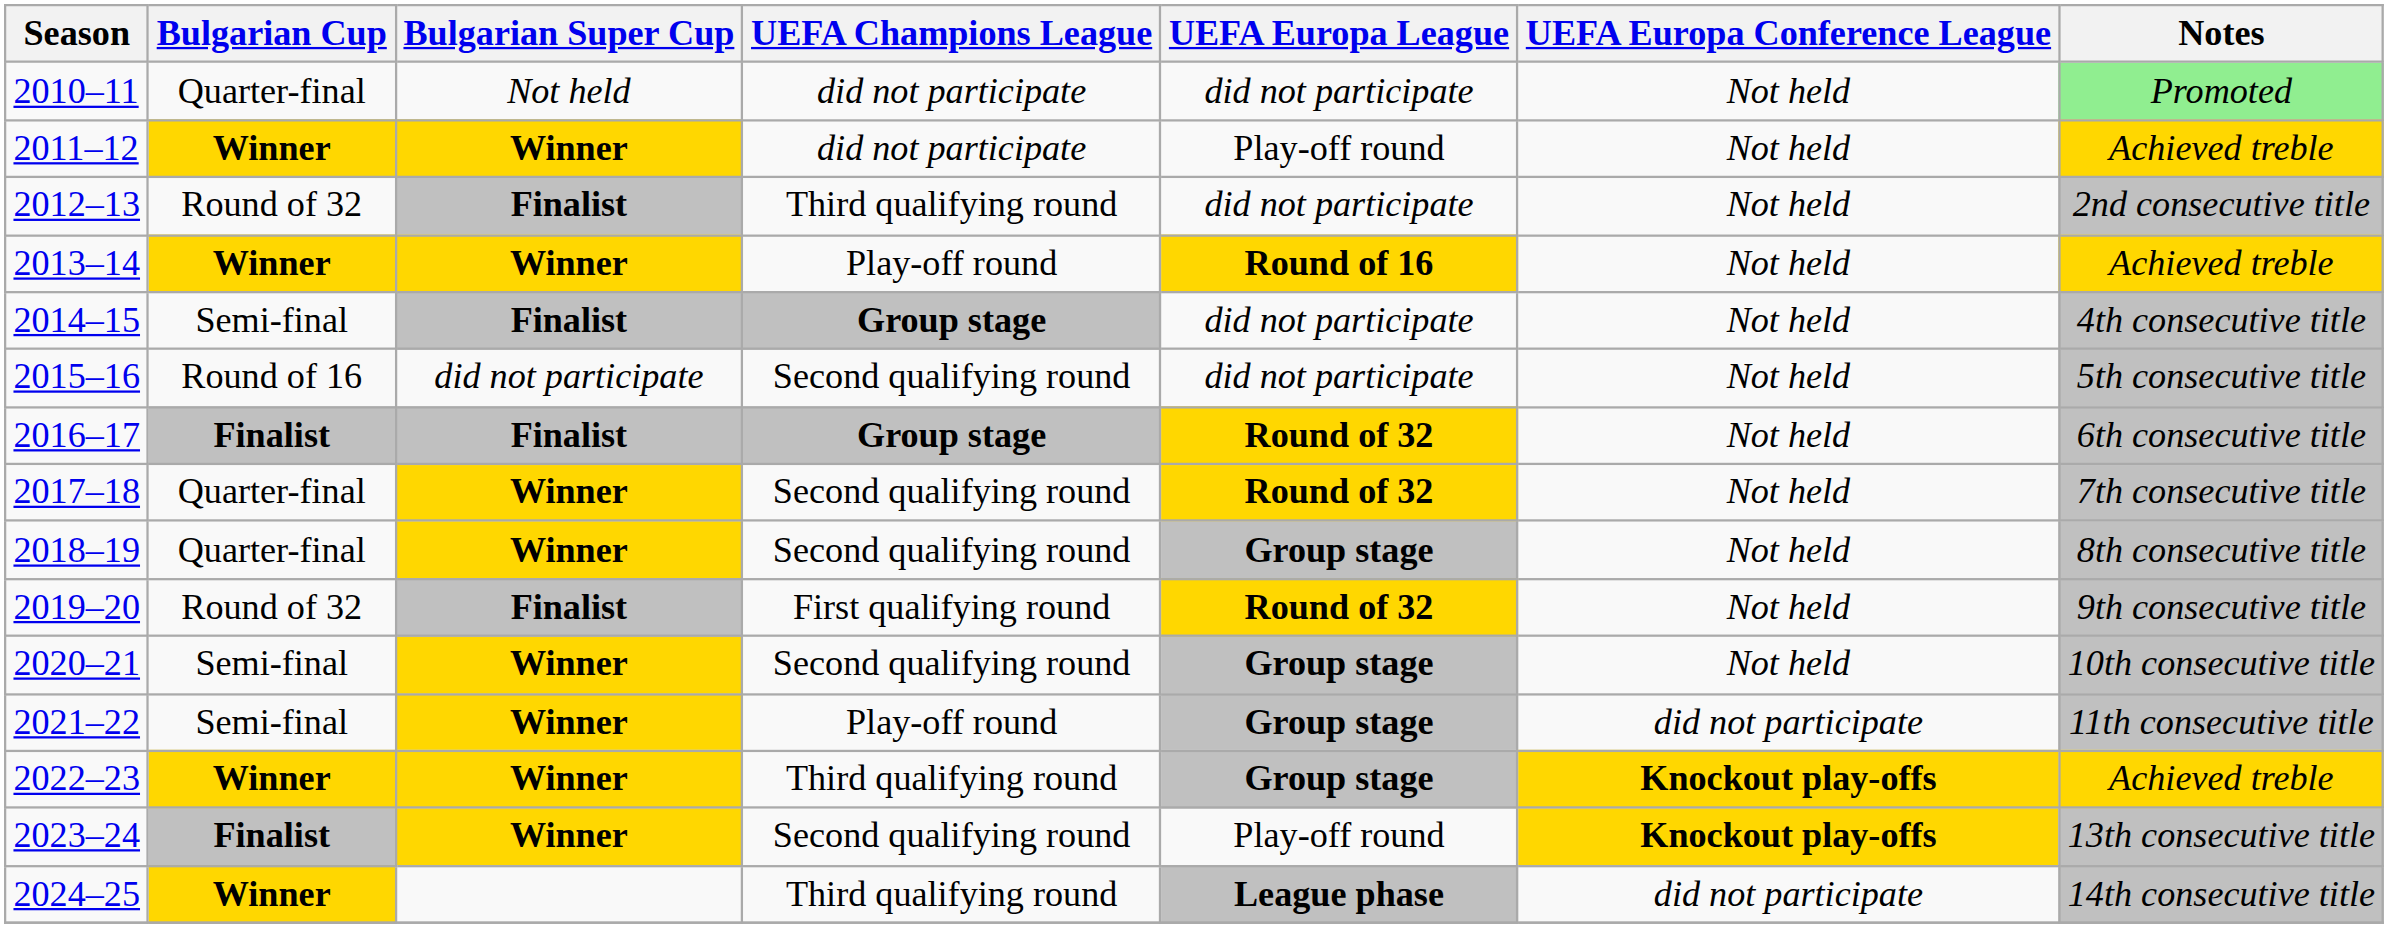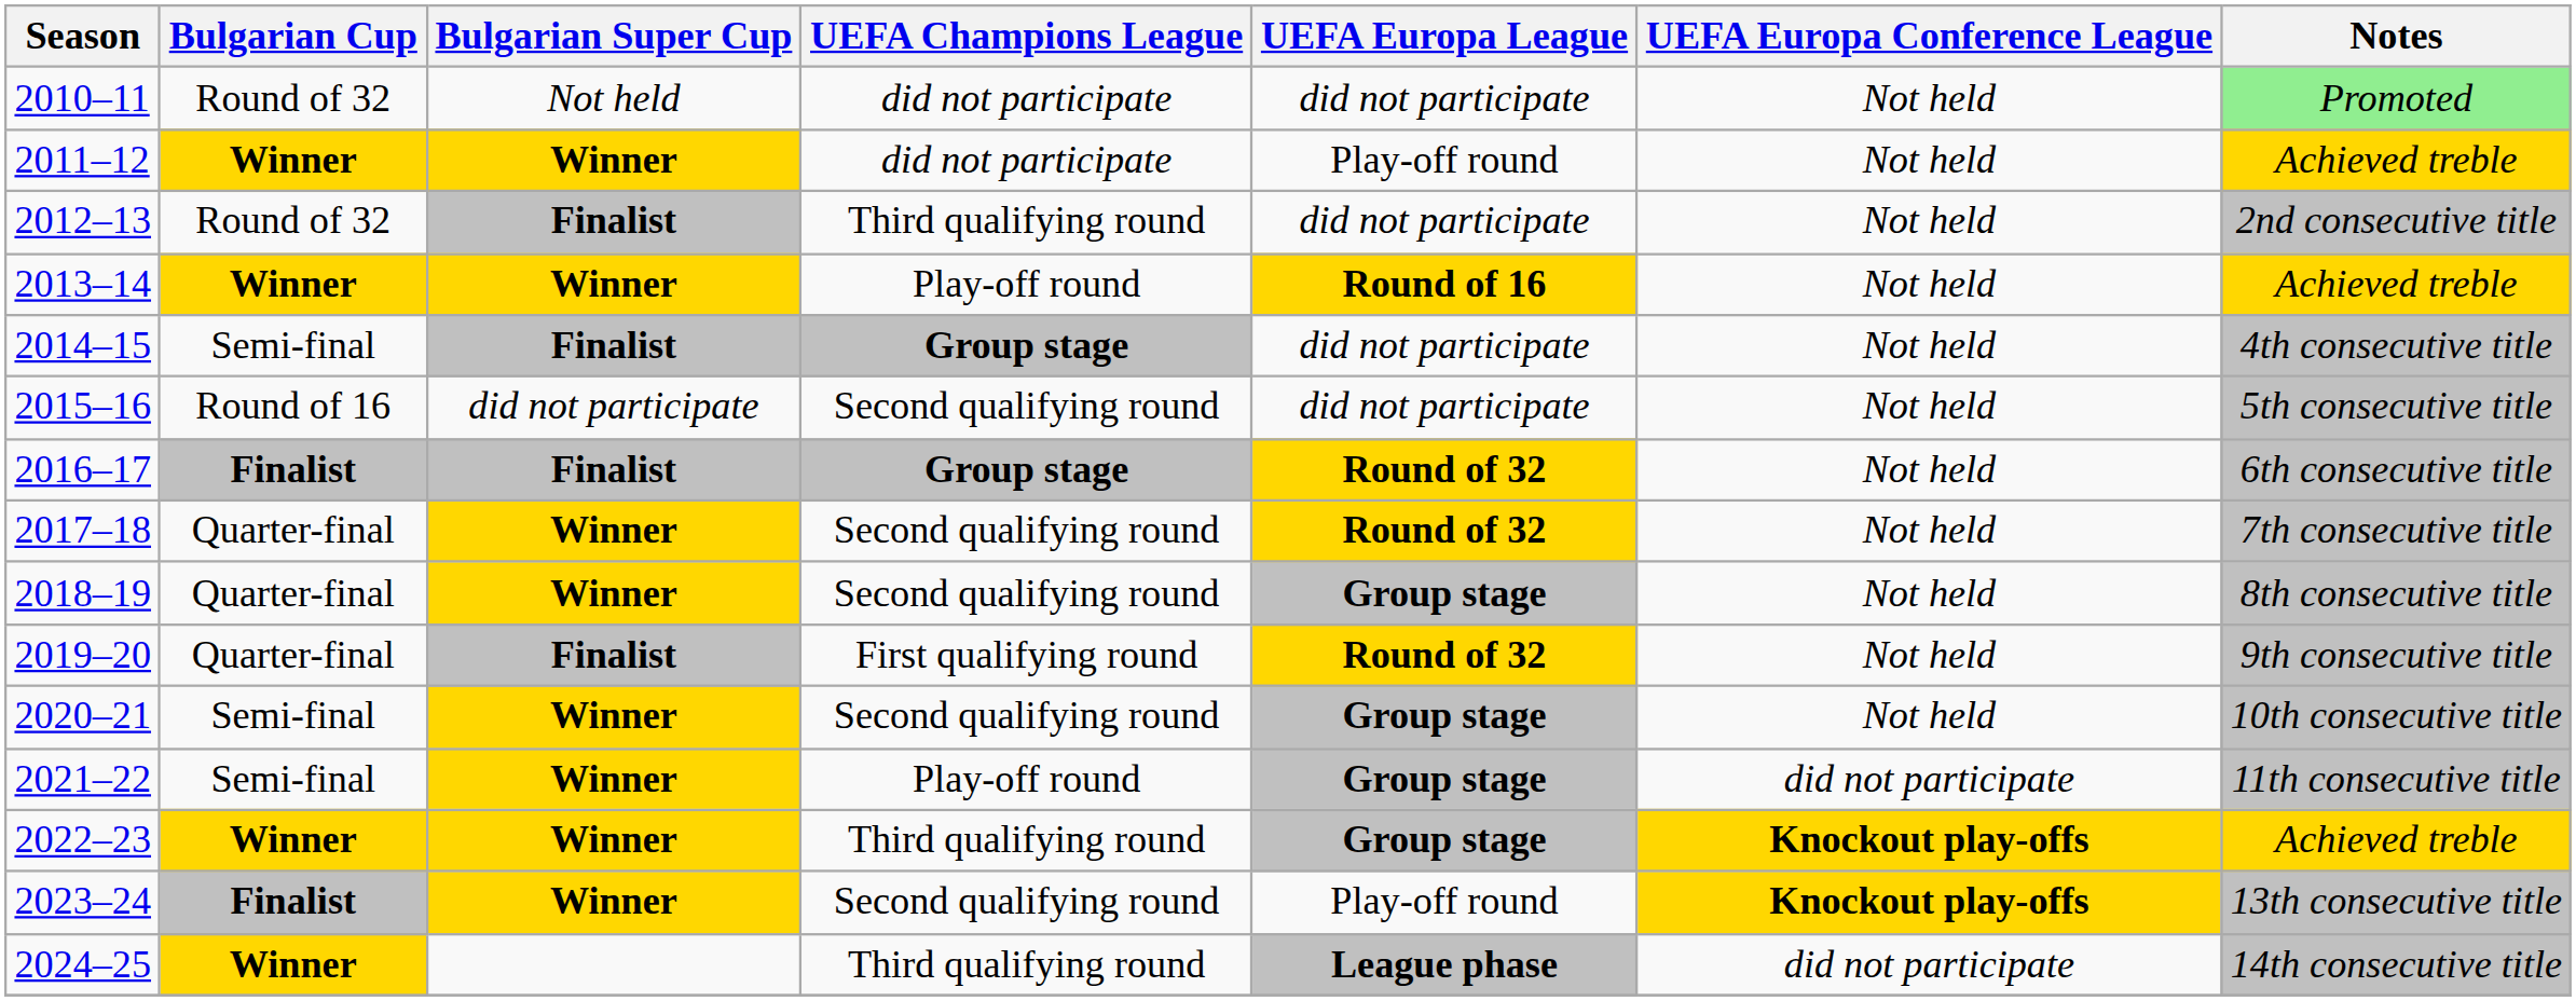 <table class="wikitable">
 <tr>
 <th>Season</th>
 <th><a href='#'>Bulgarian Cup</a></th>
 <th><a href='#'>Bulgarian Super Cup</a></th>
 <th><a href='#'>UEFA Champions League</a></th>
 <th><a href='#'>UEFA Europa League</a></th>
 <th><a href='#'>UEFA Europa Conference League</a></th>
 <th>Notes</th>
 </tr>
 <tr>
 <td><a href='#'>2010–11</a></td>
-<td align=center>Quarter-final</td>
+<td align=center>Round of 32</td>
 <td align=center><em>Not held</em></td>
 <td align=center><em>did not participate</em></td>
 <td align=center><em>did not participate</em></td>
 <td align=center><em>Not held</em></td>
 <td align=center bgcolor=lightgreen><em>Promoted</em></td>
 </tr>
 <tr>
 <td><a href='#'>2011–12</a></td>
 <td align=center bgcolor=gold><strong>Winner</strong></td>
 <td align=center bgcolor=gold><strong>Winner</strong></td>
 <td align=center><em>did not participate</em></td>
 <td align=center>Play-off round</td>
 <td align=center><em>Not held</em></td>
 <td align=center bgcolor=gold><em>Achieved treble</em></td>
 </tr>
 <tr>
 <td><a href='#'>2012–13</a></td>
 <td align=center>Round of 32</td>
 <td align=center bgcolor=silver><strong>Finalist</strong></td>
 <td align=center>Third qualifying round</td>
 <td align=center><em>did not participate</em></td>
 <td align=center><em>Not held</em></td>
 <td align=center bgcolor=silver><em>2nd consecutive title</em></td>
 </tr>
 <tr>
 <td><a href='#'>2013–14</a></td>
 <td align=center bgcolor=gold><strong>Winner</strong></td>
 <td align=center bgcolor=gold><strong>Winner</strong></td>
 <td align=center>Play-off round</td>
 <td align=center bgcolor=gold><strong>Round of 16</strong></td>
 <td align=center><em>Not held</em></td>
 <td align=center bgcolor=gold><em>Achieved treble</em></td>
 </tr>
 <tr>
 <td><a href='#'>2014–15</a></td>
 <td align=center>Semi-final</td>
 <td align=center bgcolor=silver><strong>Finalist</strong></td>
 <td align=center bgcolor=silver><strong>Group stage</strong></td>
 <td align=center><em>did not participate</em></td>
 <td align=center><em>Not held</em></td>
 <td align=center bgcolor=silver><em>4th consecutive title</em></td>
 </tr>
 <tr>
 <td><a href='#'>2015–16</a></td>
 <td align=center>Round of 16</td>
 <td align=center><em>did not participate</em></td>
 <td align=center>Second qualifying round</td>
 <td align=center><em>did not participate</em></td>
 <td align=center><em>Not held</em></td>
 <td align=center bgcolor=silver><em>5th consecutive title</em></td>
 </tr>
 <tr>
 <td><a href='#'>2016–17</a></td>
 <td align=center bgcolor=silver><strong>Finalist</strong></td>
 <td align=center bgcolor=silver><strong>Finalist</strong></td>
 <td align=center bgcolor=silver><strong>Group stage</strong></td>
 <td align=center bgcolor=gold><strong>Round of 32</strong></td>
 <td align=center><em>Not held</em></td>
 <td align=center bgcolor=silver><em>6th consecutive title</em></td>
 </tr>
 <tr>
 <td><a href='#'>2017–18</a></td>
 <td align=center>Quarter-final</td>
 <td align=center bgcolor=gold><strong>Winner</strong></td>
 <td align=center>Second qualifying round</td>
 <td align=center bgcolor=gold><strong>Round of 32</strong></td>
 <td align=center><em>Not held</em></td>
 <td align=center bgcolor=silver><em>7th consecutive title</em></td>
 </tr>
 <tr>
 <td><a href='#'>2018–19</a></td>
 <td align=center>Quarter-final</td>
 <td align=center bgcolor=gold><strong>Winner</strong></td>
 <td align=center>Second qualifying round</td>
 <td align=center bgcolor=silver><strong>Group stage</strong></td>
 <td align=center><em>Not held</em></td>
 <td align=center bgcolor=silver><em>8th consecutive title</em></td>
 </tr>
 <tr>
 <td><a href='#'>2019–20</a></td>
-<td align=center>Round of 32</td>
+<td align=center>Quarter-final</td>
 <td align=center bgcolor=silver><strong>Finalist</strong></td>
 <td align=center>First qualifying round</td>
 <td align=center bgcolor=gold><strong>Round of 32</strong></td>
 <td align=center><em>Not held</em></td>
 <td align=center bgcolor=silver><em>9th consecutive title</em></td>
 </tr>
 <tr>
 <td><a href='#'>2020–21</a></td>
 <td align=center>Semi-final</td>
 <td align=center bgcolor=gold><strong>Winner</strong></td>
 <td align=center>Second qualifying round</td>
 <td align=center bgcolor=silver><strong>Group stage</strong></td>
 <td align=center><em>Not held</em></td>
 <td align=center bgcolor=silver><em>10th consecutive title</em></td>
 </tr>
 <tr>
 <td><a href='#'>2021–22</a></td>
 <td align=center>Semi-final</td>
 <td align=center bgcolor=gold><strong>Winner</strong></td>
 <td align=center>Play-off round</td>
 <td align=center bgcolor=silver><strong>Group stage</strong></td>
 <td align=center><em>did not participate</em></td>
 <td align=center bgcolor=silver><em>11th consecutive title</em></td>
 </tr>
 <tr>
 <td><a href='#'>2022–23</a></td>
 <td align=center bgcolor=gold><strong>Winner</strong></td>
 <td align=center bgcolor=gold><strong>Winner</strong></td>
 <td align=center>Third qualifying round</td>
 <td align=center bgcolor=silver><strong>Group stage</strong></td>
 <td align=center bgcolor=gold><strong>Knockout play-offs</strong></td>
 <td align=center bgcolor=gold><em>Achieved treble</em></td>
 </tr>
 <tr>
 <td><a href='#'>2023–24</a></td>
 <td align=center bgcolor=silver><strong>Finalist</strong></td>
 <td align=center bgcolor=gold><strong>Winner</strong></td>
 <td align=center>Second qualifying round</td>
 <td align=center>Play-off round</td>
 <td align=center bgcolor=gold><strong>Knockout play-offs</strong></td>
 <td align=center bgcolor=silver><em>13th consecutive title</em></td>
 </tr>
 <tr>
 <td><a href='#'>2024–25</a></td>
 <td align=center bgcolor=gold><strong>Winner</strong></td>
 <td></td>
 <td align=center>Third qualifying round</td>
 <td align=center bgcolor=silver><strong>League phase</strong></td>
 <td align=center><em>did not participate</em></td>
 <td align=center bgcolor=silver><em>14th consecutive title</em></td>
 </tr>
 <tr>
 </tr>
 </table>
